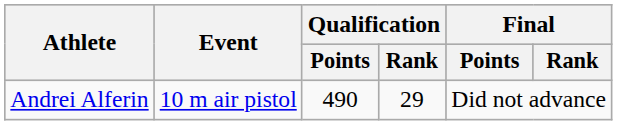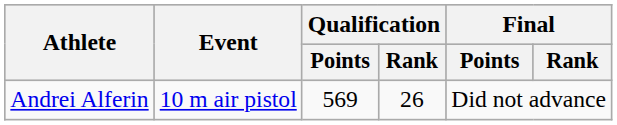 <table class="wikitable" style="text-align:center; font-size:90%">
 <tr>
 <th rowspan=2>Athlete</th>
 <th rowspan=2>Event</th>
 <th colspan=2>Qualification</th>
 <th colspan=2>Final</th>
 </tr>
 <tr style="font-size:95%">
 <th>Points</th>
 <th>Rank</th>
 <th>Points</th>
 <th>Rank</th>
 </tr>
 <tr>
 <td align=left><a href='#'>Andrei Alferin</a></td>
 <td align=left rowspan=2><a href='#'>10 m air pistol</a></td>
-<td>490</td>
-<td>29</td>
+<td>569</td>
+<td>26</td>
 <td colspan=2>Did not advance</td>
 </tr>
 </table>
